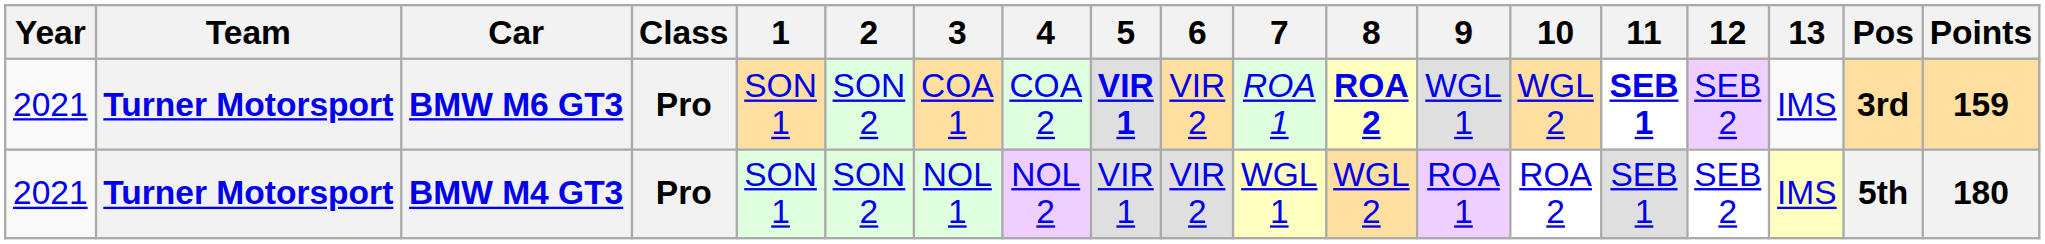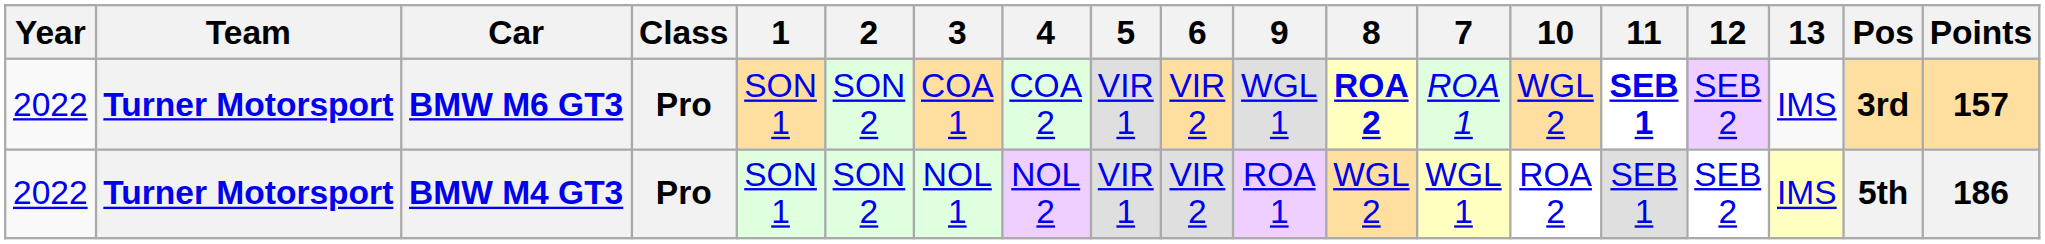 <table class="wikitable" style="text-align:center; font-size:90%">
 <tr>
 <th>Year</th>
 <th>Team</th>
 <th>Car</th>
 <th>Class</th>
 <th>1</th>
 <th>2</th>
 <th>3</th>
 <th>4</th>
 <th>5</th>
 <th>6</th>
+<th>9</th>
+<th>8</th>
 <th>7</th>
-<th>8</th>
-<th>9</th>
 <th>10</th>
 <th>11</th>
 <th>12</th>
 <th>13</th>
 <th>Pos</th>
 <th>Points</th>
 </tr>
 <tr>
-<td><a href='#'>2021</a></td>
+<td><a href='#'>2022</a></td>
 <th><a href='#'>Turner Motorsport</a></th>
 <th><a href='#'>BMW M6 GT3</a></th>
 <th>Pro</th>
 <td style="background:#FFDF9F;"><a href='#'>SON<br>1</a><br></td>
 <td style="background:#DFFFDF;"><a href='#'>SON<br>2</a><br></td>
 <td style="background:#FFDF9F;"><a href='#'>COA<br>1</a><br></td>
 <td style="background:#DFFFDF;"><a href='#'>COA<br>2</a><br></td>
-<td style="background:#DFDFDF;"><strong><a href='#'>VIR<br>1</a><br></strong></td>
+<td style="background:#DFDFDF;"><a href='#'>VIR<br>1</a><br></td>
 <td style="background:#FFDF9F;"><a href='#'>VIR<br>2</a><br></td>
+<td style="background:#DFDFDF;"><a href='#'>WGL<br>1</a><br></td>
+<td style="background:#FFFFBF;"><strong><a href='#'>ROA<br>2</a></strong><br></td>
 <td style="background:#DFFFDF;"><em><a href='#'>ROA<br>1</a></em><br></td>
-<td style="background:#FFFFBF;"><strong><a href='#'>ROA<br>2</a></strong><br></td>
-<td style="background:#DFDFDF;"><a href='#'>WGL<br>1</a><br></td>
 <td style="background:#FFDF9F;"><a href='#'>WGL<br>2</a><br></td>
 <td style="background:#FFFFFF;"><strong><a href='#'>SEB<br>1</a><br></strong></td>
 <td style="background:#EFCFFF;"><a href='#'>SEB<br>2</a><br></td>
 <td style="background:#;"><a href='#'>IMS</a></td>
 <th style="background:#FFDF9F;">3rd</th>
-<th style="background:#FFDF9F;">159</th>
+<th style="background:#FFDF9F;">157</th>
 </tr>
 <tr>
-<td><a href='#'>2021</a></td>
+<td><a href='#'>2022</a></td>
 <th><a href='#'>Turner Motorsport</a></th>
 <th><a href='#'>BMW M4 GT3</a></th>
 <th>Pro</th>
 <td style="background:#DFFFDF;"><a href='#'>SON<br>1</a><br></td>
 <td style="background:#DFFFDF;"><a href='#'>SON<br>2</a><br></td>
 <td style="background:#DFFFDF;"><a href='#'>NOL<br>1</a><br></td>
 <td style="background:#EFCFFF;"><a href='#'>NOL<br>2</a><br></td>
 <td style="background:#DFDFDF;"><a href='#'>VIR<br>1</a><br></td>
 <td style="background:#DFDFDF;"><a href='#'>VIR<br>2</a><br></td>
+<td style="background:#EFCFFF;"><a href='#'>ROA<br>1</a><br></td>
+<td style="background:#FFDF9F;"><a href='#'>WGL<br>2</a><br></td>
 <td style="background:#FFFFBF;"><a href='#'>WGL<br>1</a><br></td>
-<td style="background:#FFDF9F;"><a href='#'>WGL<br>2</a><br></td>
-<td style="background:#EFCFFF;"><a href='#'>ROA<br>1</a><br></td>
 <td style="background:#FFFFFF;"><a href='#'>ROA<br>2</a><br></td>
 <td style="background:#DFDFDF;"><a href='#'>SEB<br>1</a><br></td>
 <td style="background:#FFFFFF;"><a href='#'>SEB<br>2</a><br></td>
 <td style="background:#FFFFBF;"><a href='#'>IMS</a><br></td>
 <th>5th</th>
-<th>180</th>
+<th>186</th>
 </tr>
 </table>
